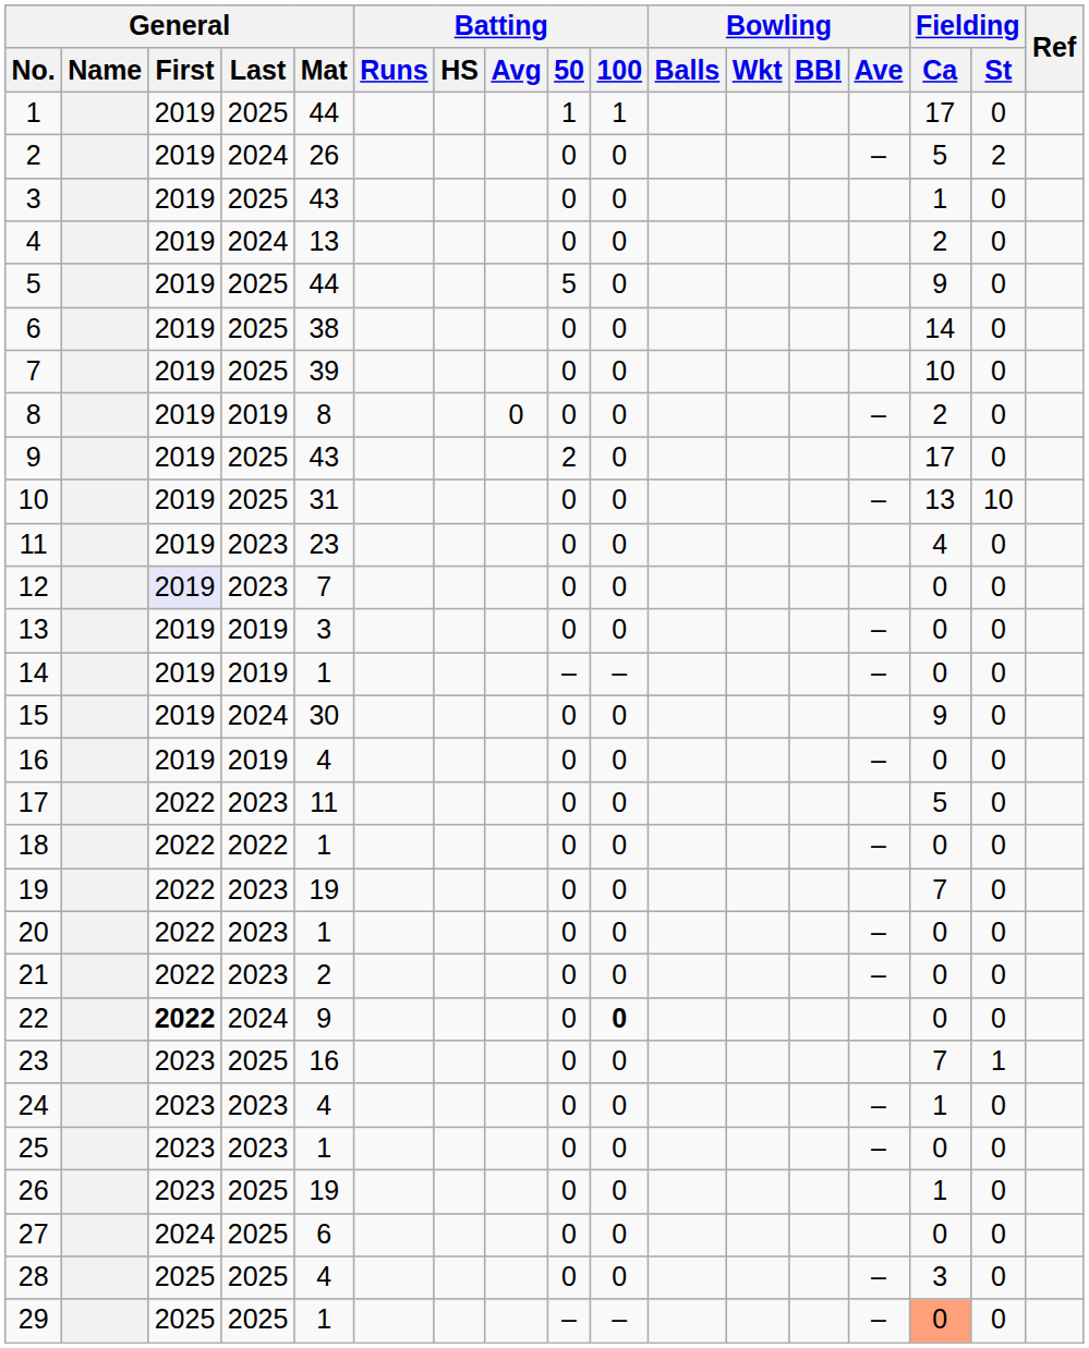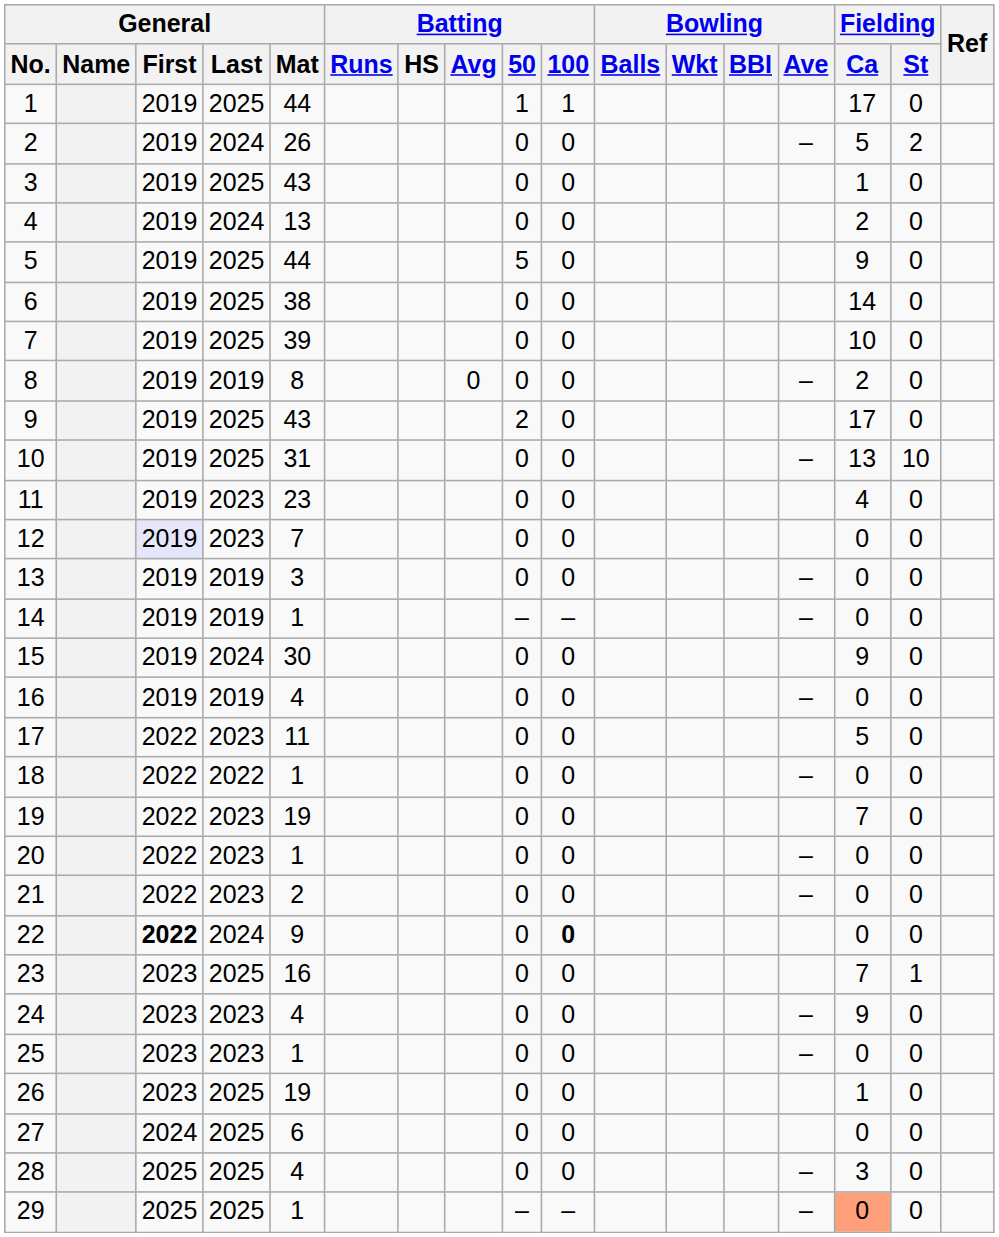 <table class="wikitable plainrowheaders sortable">
 <tr align="center">
 <th scope="col" colspan=5 class="unsortable">General</th>
 <th scope="col" colspan=5 class="unsortable"><a href='#'>Batting</a></th>
 <th scope="col" colspan=4 class="unsortable"><a href='#'>Bowling</a></th>
 <th scope="col" colspan=2 class="unsortable"><a href='#'>Fielding</a></th>
 <th scope="col" rowspan=2 class="unsortable">Ref</th>
 </tr>
 <tr align="center">
 <th scope="col">No.</th>
 <th scope="col">Name</th>
 <th scope="col">First</th>
 <th scope="col">Last</th>
 <th scope="col">Mat</th>
 <th scope="col"><a href='#'>Runs</a></th>
 <th scope="col">HS</th>
 <th scope="col"><a href='#'>Avg</a></th>
 <th scope="col"><a href='#'>50</a></th>
 <th scope="col"><a href='#'>100</a></th>
 <th scope="col"><a href='#'>Balls</a></th>
 <th scope="col"><a href='#'>Wkt</a></th>
 <th scope="col"><a href='#'>BBI</a></th>
 <th scope="col"><a href='#'>Ave</a></th>
 <th scope="col"><a href='#'>Ca</a></th>
 <th scope="col"><a href='#'>St</a></th>
 </tr>
 <tr align="center">
 <td>1</td>
 <th scope="row"></th>
 <td>2019</td>
 <td>2025</td>
 <td>44</td>
 <td></td>
 <td></td>
 <td></td>
 <td>1</td>
 <td>1</td>
 <td></td>
 <td></td>
 <td></td>
 <td></td>
 <td>17</td>
 <td>0</td>
 <td></td>
 </tr>
 <tr align="center">
 <td>2</td>
 <th scope="row"></th>
 <td>2019</td>
 <td>2024</td>
 <td>26</td>
 <td></td>
 <td></td>
 <td></td>
 <td>0</td>
 <td>0</td>
 <td></td>
 <td></td>
 <td></td>
 <td>–</td>
 <td>5</td>
 <td>2</td>
 <td></td>
 </tr>
 <tr align="center">
 <td>3</td>
 <th scope="row"></th>
 <td>2019</td>
 <td>2025</td>
 <td>43</td>
 <td></td>
 <td></td>
 <td></td>
 <td>0</td>
 <td>0</td>
 <td></td>
 <td></td>
 <td></td>
 <td></td>
 <td>1</td>
 <td>0</td>
 <td></td>
 </tr>
 <tr align="center">
 <td>4</td>
 <th scope="row"></th>
 <td>2019</td>
 <td>2024</td>
 <td>13</td>
 <td></td>
 <td></td>
 <td></td>
 <td>0</td>
 <td>0</td>
 <td></td>
 <td></td>
 <td></td>
 <td></td>
 <td>2</td>
 <td>0</td>
 <td></td>
 </tr>
 <tr align="center">
 <td>5</td>
 <th scope="row"></th>
 <td>2019</td>
 <td>2025</td>
 <td>44</td>
 <td></td>
 <td></td>
 <td></td>
 <td>5</td>
 <td>0</td>
 <td></td>
 <td></td>
 <td></td>
 <td></td>
 <td>9</td>
 <td>0</td>
 <td></td>
 </tr>
 <tr align="center">
 <td>6</td>
 <th scope="row"></th>
 <td>2019</td>
 <td>2025</td>
 <td>38</td>
 <td></td>
 <td></td>
 <td></td>
 <td>0</td>
 <td>0</td>
 <td></td>
 <td></td>
 <td></td>
 <td></td>
 <td>14</td>
 <td>0</td>
 <td></td>
 </tr>
 <tr align="center">
 <td>7</td>
 <th scope="row"></th>
 <td>2019</td>
 <td>2025</td>
 <td>39</td>
 <td></td>
 <td></td>
 <td></td>
 <td>0</td>
 <td>0</td>
 <td></td>
 <td></td>
 <td></td>
 <td></td>
 <td>10</td>
 <td>0</td>
 <td></td>
 </tr>
 <tr align="center">
 <td>8</td>
 <th scope="row"></th>
 <td>2019</td>
 <td>2019</td>
 <td>8</td>
 <td></td>
 <td></td>
 <td>0 </td>
 <td>0</td>
 <td>0</td>
 <td></td>
 <td></td>
 <td></td>
 <td>–</td>
 <td>2</td>
 <td>0</td>
 <td></td>
 </tr>
 <tr align="center">
 <td>9</td>
 <th scope="row"></th>
 <td>2019</td>
 <td>2025</td>
 <td>43</td>
 <td></td>
 <td></td>
 <td></td>
 <td>2</td>
 <td>0</td>
 <td></td>
 <td></td>
 <td></td>
 <td></td>
 <td>17</td>
 <td>0</td>
 <td></td>
 </tr>
 <tr align="center">
 <td>10</td>
 <th scope="row"></th>
 <td>2019</td>
 <td>2025</td>
 <td>31</td>
 <td></td>
 <td></td>
 <td></td>
 <td>0</td>
 <td>0</td>
 <td></td>
 <td></td>
 <td></td>
 <td>–</td>
 <td>13</td>
 <td>10</td>
 <td></td>
 </tr>
 <tr align="center">
 <td>11</td>
 <th scope="row"></th>
 <td>2019</td>
 <td>2023</td>
 <td>23</td>
 <td></td>
 <td></td>
 <td></td>
 <td>0</td>
 <td>0</td>
 <td></td>
 <td></td>
 <td></td>
 <td></td>
 <td>4</td>
 <td>0</td>
 <td></td>
 </tr>
 <tr align="center">
 <td>12</td>
 <th scope="row"></th>
 <td style="background: lavender;">2019</td>
 <td>2023</td>
 <td>7</td>
 <td></td>
 <td></td>
 <td></td>
 <td>0</td>
 <td>0</td>
 <td></td>
 <td></td>
 <td></td>
 <td></td>
 <td>0</td>
 <td>0</td>
 <td></td>
 </tr>
 <tr align="center">
 <td>13</td>
 <th scope="row"></th>
 <td>2019</td>
 <td>2019</td>
 <td>3</td>
 <td></td>
 <td></td>
 <td></td>
 <td>0</td>
 <td>0</td>
 <td></td>
 <td></td>
 <td></td>
 <td>–</td>
 <td>0</td>
 <td>0</td>
 <td></td>
 </tr>
 <tr align="center">
 <td>14</td>
 <th scope="row"></th>
 <td>2019</td>
 <td>2019</td>
 <td>1</td>
 <td></td>
 <td></td>
 <td></td>
 <td>–</td>
 <td>–</td>
 <td></td>
 <td></td>
 <td></td>
 <td>–</td>
 <td>0</td>
 <td>0</td>
 <td></td>
 </tr>
 <tr align="center">
 <td>15</td>
 <th scope="row"></th>
 <td>2019</td>
 <td>2024</td>
 <td>30</td>
 <td></td>
 <td></td>
 <td></td>
 <td>0</td>
 <td>0</td>
 <td></td>
 <td></td>
 <td></td>
 <td></td>
 <td>9</td>
 <td>0</td>
 <td></td>
 </tr>
 <tr align="center">
 <td>16</td>
 <th scope="row"></th>
 <td>2019</td>
 <td>2019</td>
 <td>4</td>
 <td></td>
 <td></td>
 <td></td>
 <td>0</td>
 <td>0</td>
 <td></td>
 <td></td>
 <td></td>
 <td>–</td>
 <td>0</td>
 <td>0</td>
 <td></td>
 </tr>
 <tr align="center">
 <td>17</td>
 <th scope="row"></th>
 <td>2022</td>
 <td>2023</td>
 <td>11</td>
 <td></td>
 <td></td>
 <td></td>
 <td>0</td>
 <td>0</td>
 <td></td>
 <td></td>
 <td></td>
 <td></td>
 <td>5</td>
 <td>0</td>
 <td></td>
 </tr>
 <tr align="center">
 <td>18</td>
 <th scope="row"></th>
 <td>2022</td>
 <td>2022</td>
 <td>1</td>
 <td></td>
 <td></td>
 <td></td>
 <td>0</td>
 <td>0</td>
 <td></td>
 <td></td>
 <td></td>
 <td>–</td>
 <td>0</td>
 <td>0</td>
 <td></td>
 </tr>
 <tr align="center">
 <td>19</td>
 <th scope="row"></th>
 <td>2022</td>
 <td>2023</td>
 <td>19</td>
 <td></td>
 <td></td>
 <td></td>
 <td>0</td>
 <td>0</td>
 <td></td>
 <td></td>
 <td></td>
 <td></td>
 <td>7</td>
 <td>0</td>
 <td></td>
 </tr>
 <tr align="center">
 <td>20</td>
 <th scope="row"></th>
 <td>2022</td>
 <td>2023</td>
 <td>1</td>
 <td></td>
 <td></td>
 <td></td>
 <td>0</td>
 <td>0</td>
 <td></td>
 <td></td>
 <td></td>
 <td>–</td>
 <td>0</td>
 <td>0</td>
 <td></td>
 </tr>
 <tr align="center">
 <td>21</td>
 <th scope="row"></th>
 <td>2022</td>
 <td>2023</td>
 <td>2</td>
 <td></td>
 <td></td>
 <td></td>
 <td>0</td>
 <td>0</td>
 <td></td>
 <td></td>
 <td></td>
 <td>–</td>
 <td>0</td>
 <td>0</td>
 <td></td>
 </tr>
 <tr align="center">
 <td>22</td>
 <th scope="row"></th>
 <td><strong>2022</strong></td>
 <td>2024</td>
 <td>9</td>
 <td></td>
 <td></td>
 <td></td>
 <td>0</td>
 <td><strong>0</strong></td>
 <td></td>
 <td></td>
 <td></td>
 <td></td>
 <td>0</td>
 <td>0</td>
 <td></td>
 </tr>
 <tr align="center">
 <td>23</td>
 <th scope="row"></th>
 <td>2023</td>
 <td>2025</td>
 <td>16</td>
 <td></td>
 <td></td>
 <td></td>
 <td>0</td>
 <td>0</td>
 <td></td>
 <td></td>
 <td></td>
 <td></td>
 <td>7</td>
 <td>1</td>
 <td></td>
 </tr>
 <tr align="center">
 <td>24</td>
 <th scope="row"></th>
 <td>2023</td>
 <td>2023</td>
 <td>4</td>
 <td></td>
 <td></td>
 <td></td>
 <td>0</td>
 <td>0</td>
 <td></td>
 <td></td>
 <td></td>
 <td>–</td>
-<td>1</td>
+<td>9</td>
 <td>0</td>
 <td></td>
 </tr>
 <tr align="center">
 <td>25</td>
 <th scope="row"></th>
 <td>2023</td>
 <td>2023</td>
 <td>1</td>
 <td></td>
 <td></td>
 <td></td>
 <td>0</td>
 <td>0</td>
 <td></td>
 <td></td>
 <td></td>
 <td>–</td>
 <td>0</td>
 <td>0</td>
 <td></td>
 </tr>
 <tr align="center">
 <td>26</td>
 <th scope="row"></th>
 <td>2023</td>
 <td>2025</td>
 <td>19</td>
 <td></td>
 <td></td>
 <td></td>
 <td>0</td>
 <td>0</td>
 <td></td>
 <td></td>
 <td></td>
 <td></td>
 <td>1</td>
 <td>0</td>
 <td></td>
 </tr>
 <tr align="center">
 <td>27</td>
 <th scope="row"></th>
 <td>2024</td>
 <td>2025</td>
 <td>6</td>
 <td></td>
 <td></td>
 <td></td>
 <td>0</td>
 <td>0</td>
 <td></td>
 <td></td>
 <td></td>
 <td></td>
 <td>0</td>
 <td>0</td>
 <td></td>
 </tr>
 <tr align="center">
 <td>28</td>
 <th scope="row"></th>
 <td>2025</td>
 <td>2025</td>
 <td>4</td>
 <td></td>
 <td></td>
 <td></td>
 <td>0</td>
 <td>0</td>
 <td></td>
 <td></td>
 <td></td>
 <td>–</td>
 <td>3</td>
 <td>0</td>
 <td></td>
 </tr>
 <tr align="center">
 <td>29</td>
 <th scope="row"></th>
 <td>2025</td>
 <td>2025</td>
 <td>1</td>
 <td></td>
 <td></td>
 <td></td>
 <td>–</td>
 <td>–</td>
 <td></td>
 <td></td>
 <td></td>
 <td>–</td>
 <td style="background: lightsalmon;">0</td>
 <td>0</td>
 <td></td>
 </tr>
 </table>
